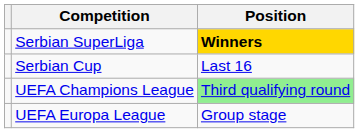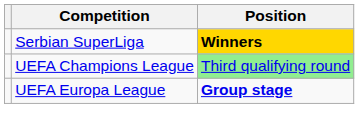 <table class="wikitable">
 <tr>
 <th></th>
 <th>Competition</th>
 <th>Position</th>
 </tr>
 <tr>
 <td></td>
 <td><a href='#'>Serbian SuperLiga</a></td>
 <td bgcolor=gold><strong>Winners</strong></td>
 </tr>
 <tr>
 <td></td>
-<td><a href='#'>Serbian Cup</a></td>
-<td><a href='#'>Last 16</a></td>
-</tr>
-<tr>
-<td></td>
 <td><a href='#'>UEFA Champions League</a></td>
 <td style="background: lightgreen;"><a href='#'>Third qualifying round</a></td>
 </tr>
 <tr>
 <td></td>
 <td><a href='#'>UEFA Europa League</a></td>
-<td><a href='#'>Group stage</a></td>
+<td><strong><a href='#'>Group stage</a></strong></td>
 </tr>
 </table>
